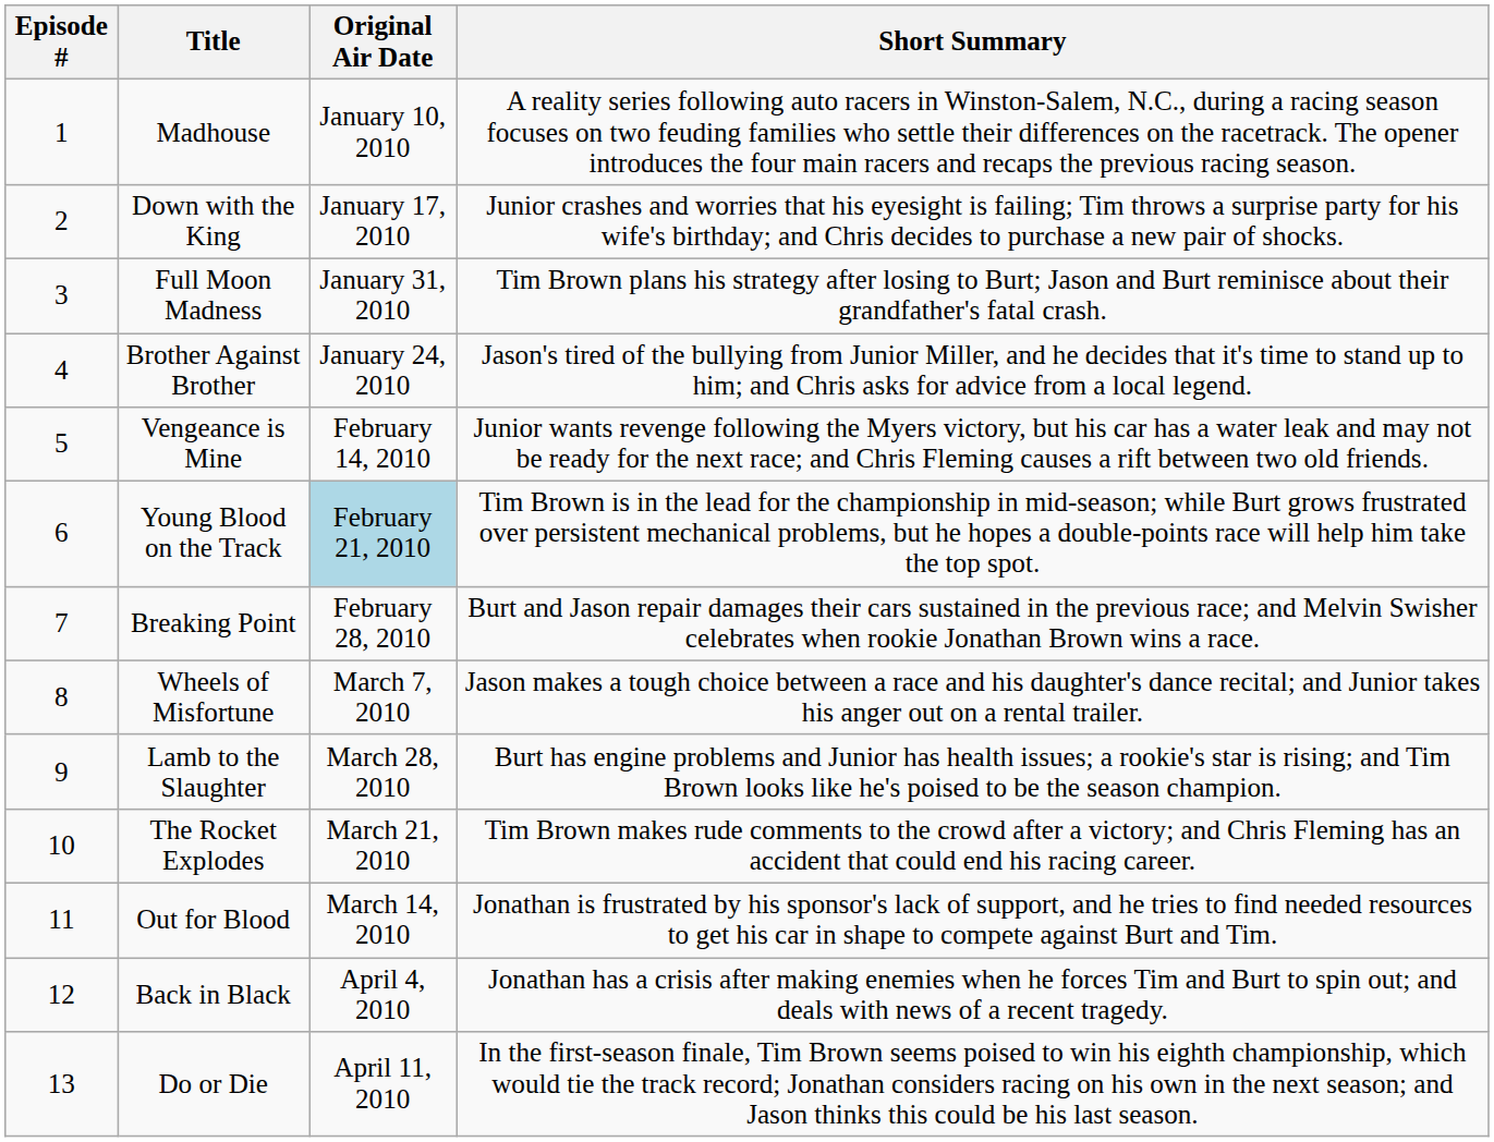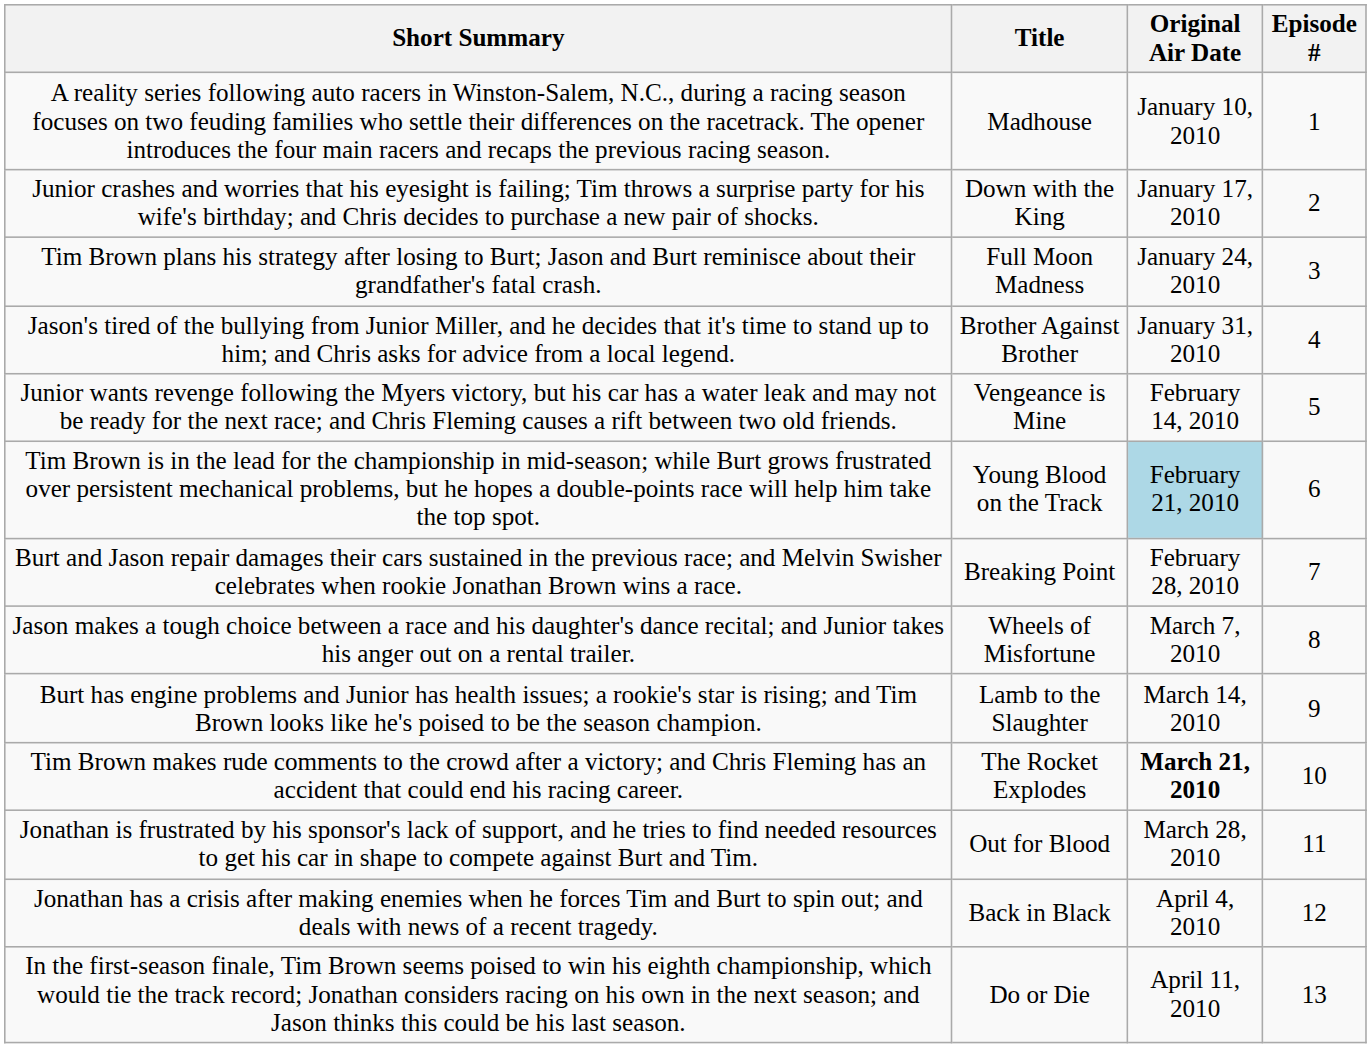 <table class="wikitable sortable" style="text-align: center;">
 <tr>
-<th>Episode #</th>
+<th>Short Summary</th>
 <th>Title</th>
 <th>Original Air Date</th>
-<th>Short Summary</th>
+<th>Episode #</th>
 </tr>
 <tr>
-<td>1</td>
+<td>A reality series following auto racers in Winston-Salem, N.C., during a racing season focuses on two feuding families who settle their differences on the racetrack. The opener introduces the four main racers and recaps the previous racing season.</td>
 <td>Madhouse</td>
 <td>January 10, 2010</td>
-<td>A reality series following auto racers in Winston-Salem, N.C., during a racing season focuses on two feuding families who settle their differences on the racetrack. The opener introduces the four main racers and recaps the previous racing season.</td>
+<td>1</td>
 </tr>
 <tr>
-<td>2</td>
+<td>Junior crashes and worries that his eyesight is failing; Tim throws a surprise party for his wife's birthday; and Chris decides to purchase a new pair of shocks.</td>
 <td>Down with the King</td>
 <td>January 17, 2010</td>
-<td>Junior crashes and worries that his eyesight is failing; Tim throws a surprise party for his wife's birthday; and Chris decides to purchase a new pair of shocks.</td>
+<td>2</td>
 </tr>
 <tr>
+<td>Tim Brown plans his strategy after losing to Burt; Jason and Burt reminisce about their grandfather's fatal crash.</td>
+<td>Full Moon Madness</td>
+<td>January 24, 2010</td>
 <td>3</td>
-<td>Full Moon Madness</td>
-<td>January 31, 2010</td>
-<td>Tim Brown plans his strategy after losing to Burt; Jason and Burt reminisce about their grandfather's fatal crash.</td>
 </tr>
 <tr>
+<td>Jason's tired of the bullying from Junior Miller, and he decides that it's time to stand up to him; and Chris asks for advice from a local legend.</td>
+<td>Brother Against Brother</td>
+<td>January 31, 2010</td>
 <td>4</td>
-<td>Brother Against Brother</td>
-<td>January 24, 2010</td>
-<td>Jason's tired of the bullying from Junior Miller, and he decides that it's time to stand up to him; and Chris asks for advice from a local legend.</td>
 </tr>
 <tr>
-<td>5</td>
+<td>Junior wants revenge following the Myers victory, but his car has a water leak and may not be ready for the next race; and Chris Fleming causes a rift between two old friends.</td>
 <td>Vengeance is Mine</td>
 <td>February 14, 2010</td>
-<td>Junior wants revenge following the Myers victory, but his car has a water leak and may not be ready for the next race; and Chris Fleming causes a rift between two old friends.</td>
+<td>5</td>
 </tr>
 <tr>
-<td>6</td>
+<td>Tim Brown is in the lead for the championship in mid-season; while Burt grows frustrated over persistent mechanical problems, but he hopes a double-points race will help him take the top spot.</td>
 <td>Young Blood on the Track</td>
 <td style="background: lightblue;">February 21, 2010</td>
-<td>Tim Brown is in the lead for the championship in mid-season; while Burt grows frustrated over persistent mechanical problems, but he hopes a double-points race will help him take the top spot.</td>
+<td>6</td>
 </tr>
 <tr>
-<td>7</td>
+<td>Burt and Jason repair damages their cars sustained in the previous race; and Melvin Swisher celebrates when rookie Jonathan Brown wins a race.</td>
 <td>Breaking Point</td>
 <td>February 28, 2010</td>
-<td>Burt and Jason repair damages their cars sustained in the previous race; and Melvin Swisher celebrates when rookie Jonathan Brown wins a race.</td>
+<td>7</td>
 </tr>
 <tr>
-<td>8</td>
+<td>Jason makes a tough choice between a race and his daughter's dance recital; and Junior takes his anger out on a rental trailer.</td>
 <td>Wheels of Misfortune</td>
 <td>March 7, 2010</td>
-<td>Jason makes a tough choice between a race and his daughter's dance recital; and Junior takes his anger out on a rental trailer.</td>
+<td>8</td>
 </tr>
 <tr>
+<td>Burt has engine problems and Junior has health issues; a rookie's star is rising; and Tim Brown looks like he's poised to be the season champion.</td>
+<td>Lamb to the Slaughter</td>
+<td>March 14, 2010</td>
 <td>9</td>
-<td>Lamb to the Slaughter</td>
-<td>March 28, 2010</td>
-<td>Burt has engine problems and Junior has health issues; a rookie's star is rising; and Tim Brown looks like he's poised to be the season champion.</td>
 </tr>
 <tr>
+<td>Tim Brown makes rude comments to the crowd after a victory; and Chris Fleming has an accident that could end his racing career.</td>
+<td>The Rocket Explodes</td>
+<td><strong>March 21, 2010</strong></td>
 <td>10</td>
-<td>The Rocket Explodes</td>
-<td>March 21, 2010</td>
-<td>Tim Brown makes rude comments to the crowd after a victory; and Chris Fleming has an accident that could end his racing career.</td>
 </tr>
 <tr>
+<td>Jonathan is frustrated by his sponsor's lack of support, and he tries to find needed resources to get his car in shape to compete against Burt and Tim.</td>
+<td>Out for Blood</td>
+<td>March 28, 2010</td>
 <td>11</td>
-<td>Out for Blood</td>
-<td>March 14, 2010</td>
-<td>Jonathan is frustrated by his sponsor's lack of support, and he tries to find needed resources to get his car in shape to compete against Burt and Tim.</td>
 </tr>
 <tr>
-<td>12</td>
+<td>Jonathan has a crisis after making enemies when he forces Tim and Burt to spin out; and deals with news of a recent tragedy.</td>
 <td>Back in Black</td>
 <td>April 4, 2010</td>
-<td>Jonathan has a crisis after making enemies when he forces Tim and Burt to spin out; and deals with news of a recent tragedy.</td>
+<td>12</td>
 </tr>
 <tr>
-<td>13</td>
+<td>In the first-season finale, Tim Brown seems poised to win his eighth championship, which would tie the track record; Jonathan considers racing on his own in the next season; and Jason thinks this could be his last season.</td>
 <td>Do or Die</td>
 <td>April 11, 2010</td>
-<td>In the first-season finale, Tim Brown seems poised to win his eighth championship, which would tie the track record; Jonathan considers racing on his own in the next season; and Jason thinks this could be his last season.</td>
+<td>13</td>
 </tr>
 </table>
